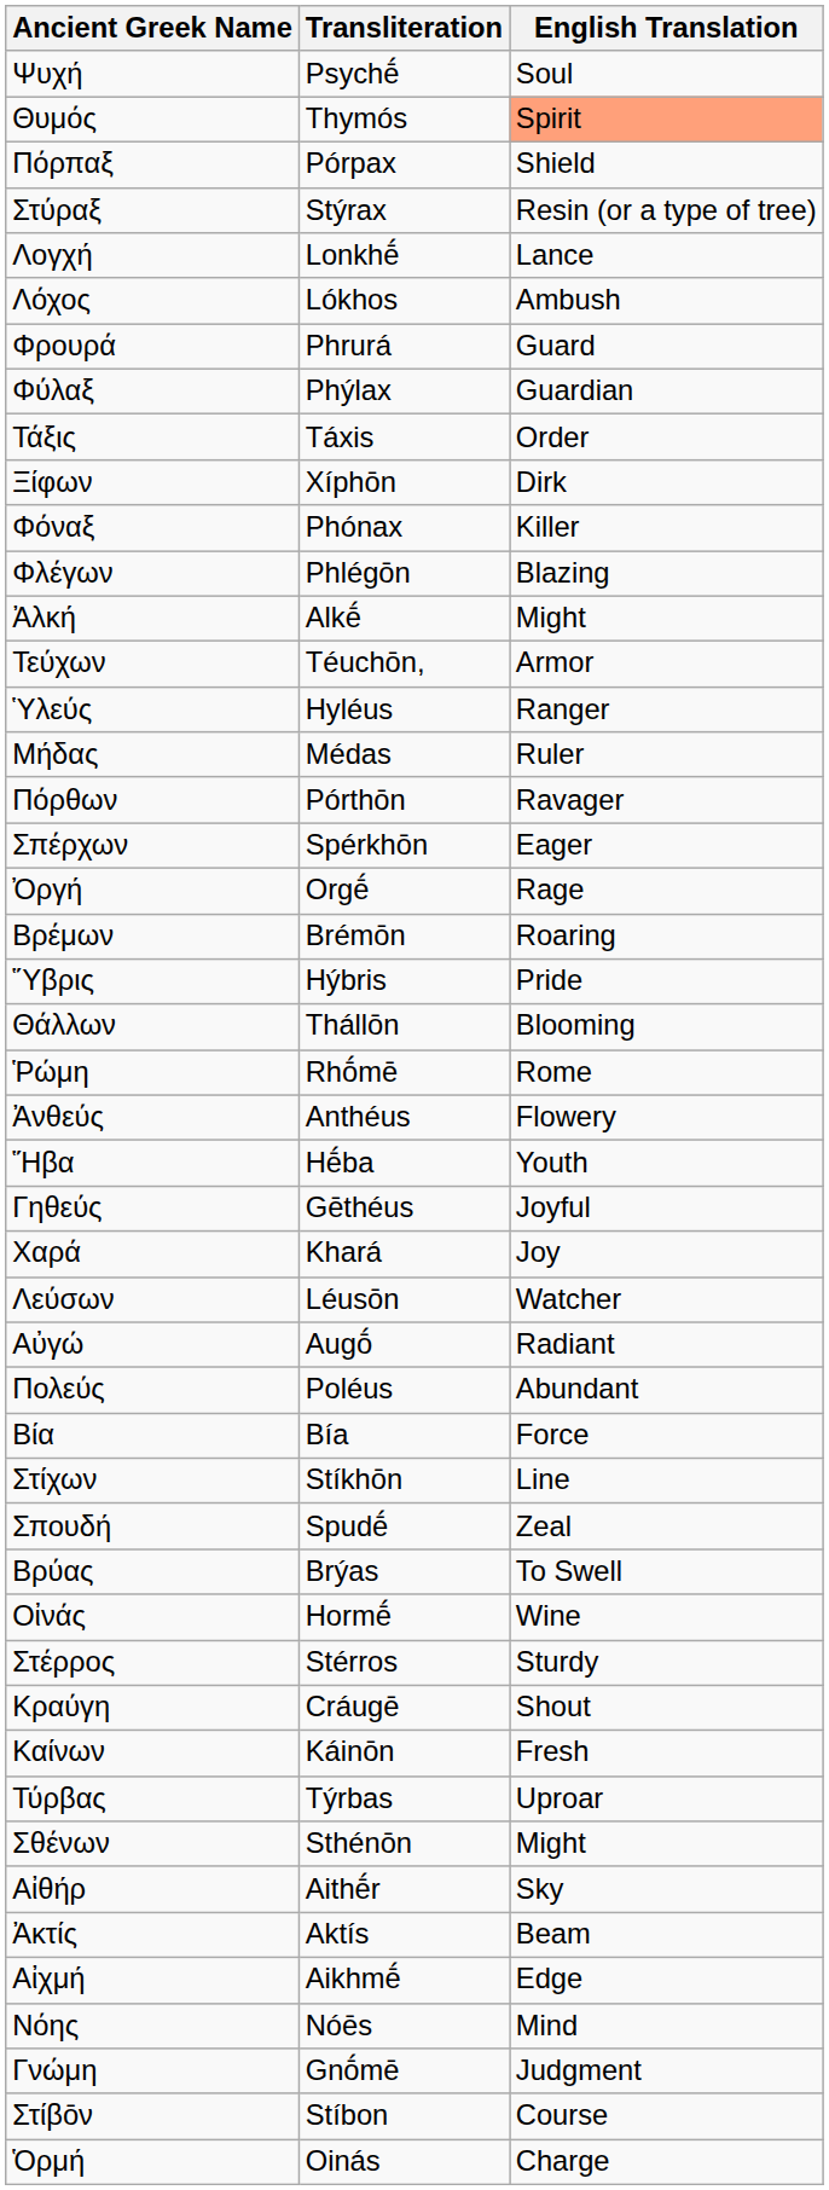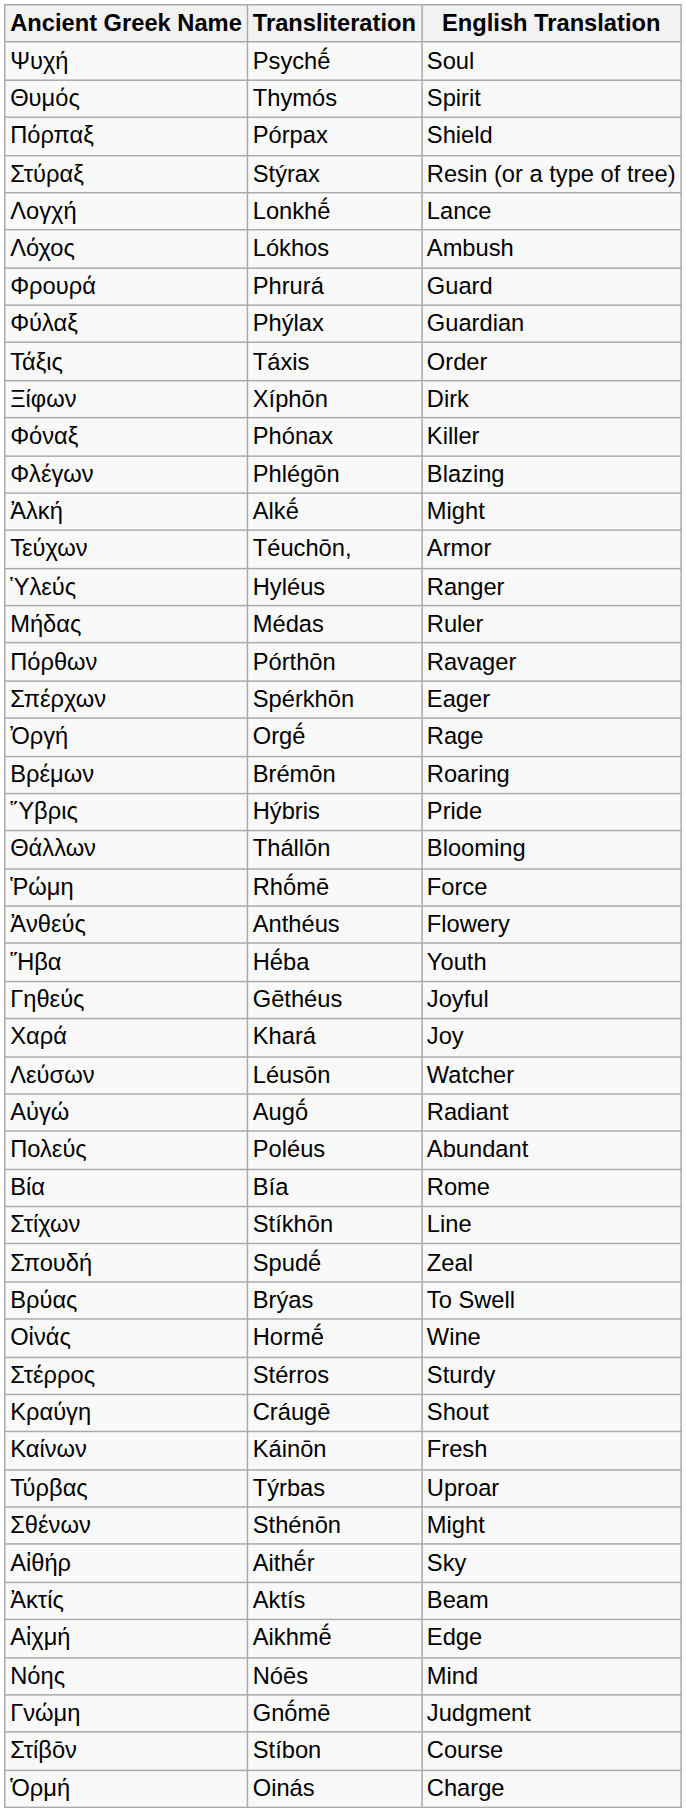 <table class="wikitable">
 <tr>
 <th>Ancient Greek Name</th>
 <th>Transliteration</th>
 <th>English Translation</th>
 </tr>
 <tr>
 <td>Ψυχή</td>
 <td>Psychḗ</td>
 <td>Soul</td>
 </tr>
 <tr>
 <td>Θυμός</td>
 <td>Thymós</td>
-<td style="background: lightsalmon;">Spirit</td>
+<td>Spirit</td>
 </tr>
 <tr>
 <td>Πόρπαξ</td>
 <td>Pórpax</td>
 <td>Shield</td>
 </tr>
 <tr>
 <td>Στύραξ</td>
 <td>Stýrax</td>
 <td>Resin (or a type of tree)</td>
 </tr>
 <tr>
 <td>Λογχή</td>
 <td>Lonkhḗ</td>
 <td>Lance</td>
 </tr>
 <tr>
 <td>Λόχος</td>
 <td>Lókhos</td>
 <td>Ambush</td>
 </tr>
 <tr>
 <td>Φρουρά</td>
 <td>Phrurá</td>
 <td>Guard</td>
 </tr>
 <tr>
 <td>Φύλαξ</td>
 <td>Phýlax</td>
 <td>Guardian</td>
 </tr>
 <tr>
 <td>Τάξις</td>
 <td>Táxis</td>
 <td>Order</td>
 </tr>
 <tr>
 <td>Ξίφων</td>
 <td>Xíphōn</td>
 <td>Dirk</td>
 </tr>
 <tr>
 <td>Φόναξ</td>
 <td>Phónax</td>
 <td>Killer</td>
 </tr>
 <tr>
 <td>Φλέγων</td>
 <td>Phlégōn</td>
 <td>Blazing</td>
 </tr>
 <tr>
 <td>Ἀλκή</td>
 <td>Alkḗ</td>
 <td>Might</td>
 </tr>
 <tr>
 <td>Τεύχων</td>
 <td>Téuchōn,</td>
 <td>Armor</td>
 </tr>
 <tr>
 <td>Ὑλεύς</td>
 <td>Hyléus</td>
 <td>Ranger</td>
 </tr>
 <tr>
 <td>Μήδας</td>
 <td>Médas</td>
 <td>Ruler</td>
 </tr>
 <tr>
 <td>Πόρθων</td>
 <td>Pórthōn</td>
 <td>Ravager</td>
 </tr>
 <tr>
 <td>Σπέρχων</td>
 <td>Spérkhōn</td>
 <td>Eager</td>
 </tr>
 <tr>
 <td>Ὀργή</td>
 <td>Orgḗ</td>
 <td>Rage</td>
 </tr>
 <tr>
 <td>Βρέμων</td>
 <td>Brémōn</td>
 <td>Roaring</td>
 </tr>
 <tr>
 <td>Ὕβρις</td>
 <td>Hýbris</td>
 <td>Pride</td>
 </tr>
 <tr>
 <td>Θάλλων</td>
 <td>Thállōn</td>
 <td>Blooming</td>
 </tr>
 <tr>
 <td>Ῥώμη</td>
 <td>Rhṓmē</td>
-<td>Rome</td>
+<td>Force</td>
 </tr>
 <tr>
 <td>Ἀνθεύς</td>
 <td>Anthéus</td>
 <td>Flowery</td>
 </tr>
 <tr>
 <td>Ἥβα</td>
 <td>Hḗba</td>
 <td>Youth</td>
 </tr>
 <tr>
 <td>Γηθεύς</td>
 <td>Gēthéus</td>
 <td>Joyful</td>
 </tr>
 <tr>
 <td>Χαρά</td>
 <td>Khará</td>
 <td>Joy</td>
 </tr>
 <tr>
 <td>Λεύσων</td>
 <td>Léusōn</td>
 <td>Watcher</td>
 </tr>
 <tr>
 <td>Αὐγώ</td>
 <td>Augṓ</td>
 <td>Radiant</td>
 </tr>
 <tr>
 <td>Πολεύς</td>
 <td>Poléus</td>
 <td>Abundant</td>
 </tr>
 <tr>
 <td>Βία</td>
 <td>Bía</td>
-<td>Force</td>
+<td>Rome</td>
 </tr>
 <tr>
 <td>Στίχων</td>
 <td>Stíkhōn</td>
 <td>Line</td>
 </tr>
 <tr>
 <td>Σπουδή</td>
 <td>Spudḗ</td>
 <td>Zeal</td>
 </tr>
 <tr>
 <td>Βρύας</td>
 <td>Brýas</td>
 <td>To Swell</td>
 </tr>
 <tr>
 <td>Οἰνάς</td>
 <td>Hormḗ</td>
 <td>Wine</td>
 </tr>
 <tr>
 <td>Στέρρος</td>
 <td>Stérros</td>
 <td>Sturdy</td>
 </tr>
 <tr>
 <td>Κραύγη</td>
 <td>Cráugē</td>
 <td>Shout</td>
 </tr>
 <tr>
 <td>Καίνων</td>
 <td>Káinōn</td>
 <td>Fresh</td>
 </tr>
 <tr>
 <td>Τύρβας</td>
 <td>Týrbas</td>
 <td>Uproar</td>
 </tr>
 <tr>
 <td>Σθένων</td>
 <td>Sthénōn</td>
 <td>Might</td>
 </tr>
 <tr>
 <td>Αἰθήρ</td>
 <td>Aithḗr</td>
 <td>Sky</td>
 </tr>
 <tr>
 <td>Ἀκτίς</td>
 <td>Aktís</td>
 <td>Beam</td>
 </tr>
 <tr>
 <td>Αἰχμή</td>
 <td>Aikhmḗ</td>
 <td>Edge</td>
 </tr>
 <tr>
 <td>Νόης</td>
 <td>Nóēs</td>
 <td>Mind</td>
 </tr>
 <tr>
 <td>Γνώμη</td>
 <td>Gnṓmē</td>
 <td>Judgment</td>
 </tr>
 <tr>
 <td>Στίβōν</td>
 <td>Stíbon</td>
 <td>Course</td>
 </tr>
 <tr>
 <td>Ὁρμή</td>
 <td>Oinás</td>
 <td>Charge</td>
 </tr>
 </table>
